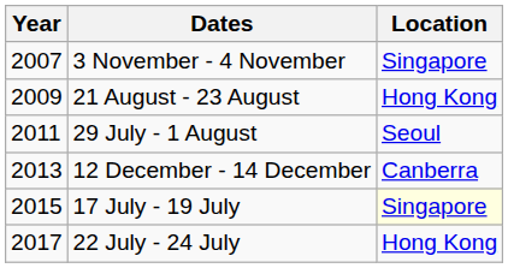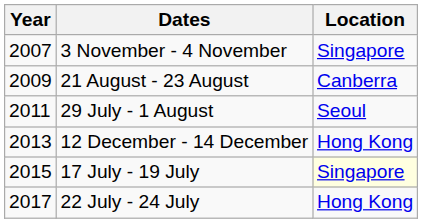 <table class="wikitable">
 <tr>
 <th>Year</th>
 <th>Dates</th>
 <th>Location</th>
 </tr>
 <tr>
 <td>2007</td>
 <td>3 November - 4 November</td>
 <td><a href='#'>Singapore</a></td>
 </tr>
 <tr>
 <td>2009</td>
 <td>21 August - 23 August</td>
-<td><a href='#'>Hong Kong</a></td>
+<td><a href='#'>Canberra</a></td>
 </tr>
 <tr>
 <td>2011</td>
 <td>29 July - 1 August</td>
 <td><a href='#'>Seoul</a></td>
 </tr>
 <tr>
 <td>2013</td>
 <td>12 December - 14 December</td>
-<td><a href='#'>Canberra</a></td>
+<td><a href='#'>Hong Kong</a></td>
 </tr>
 <tr>
 <td>2015</td>
 <td>17 July - 19 July</td>
 <td style="background: lightyellow;"><a href='#'>Singapore</a></td>
 </tr>
 <tr>
 <td>2017</td>
 <td>22 July - 24 July</td>
 <td><a href='#'>Hong Kong</a></td>
 </tr>
 </table>
